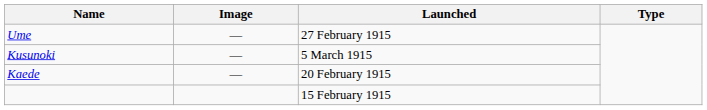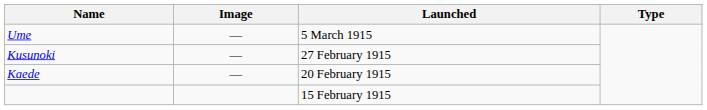 <table class="wikitable" width="100%">
 <tr>
 <th>Name</th>
 <th>Image</th>
 <th>Launched</th>
 <th>Type</th>
 </tr>
 <tr>
 <td><em><a href='#'>Ume</a></em></td>
 <td align=center>—</td>
-<td>27 February 1915</td>
+<td>5 March 1915</td>
 <td rowspan=4></td>
 </tr>
 <tr>
 <td><em><a href='#'>Kusunoki</a></em></td>
 <td align=center>—</td>
-<td>5 March 1915</td>
+<td>27 February 1915</td>
 </tr>
 <tr>
 <td><em><a href='#'>Kaede</a></em></td>
 <td align=center>—</td>
 <td>20 February 1915</td>
 </tr>
 <tr>
 <td></td>
 <td align=center></td>
 <td>15 February 1915</td>
 </tr>
 </table>
